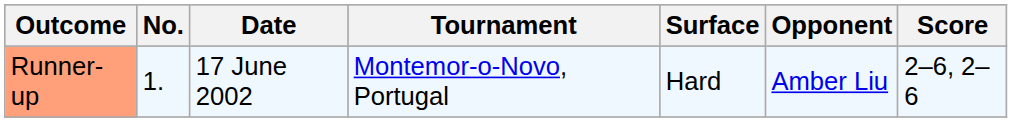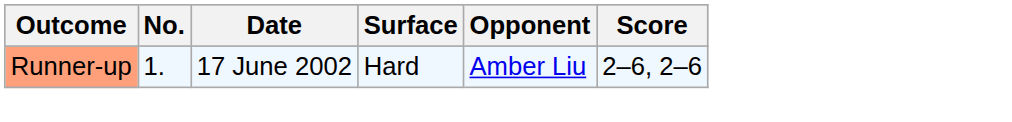 <table class="sortable wikitable" style=font-size:97%>
 <tr>
 <th>Outcome</th>
 <th>No.</th>
 <th>Date</th>
-<th>Tournament</th>
 <th>Surface</th>
 <th>Opponent</th>
 <th>Score</th>
 </tr>
 <tr bgcolor="#f0f8ff">
 <td bgcolor="FFA07A">Runner-up</td>
 <td>1.</td>
 <td>17 June 2002</td>
-<td><a href='#'>Montemor-o-Novo</a>, Portugal</td>
 <td>Hard</td>
 <td> <a href='#'>Amber Liu</a></td>
 <td>2–6, 2–6</td>
 </tr>
 </table>
